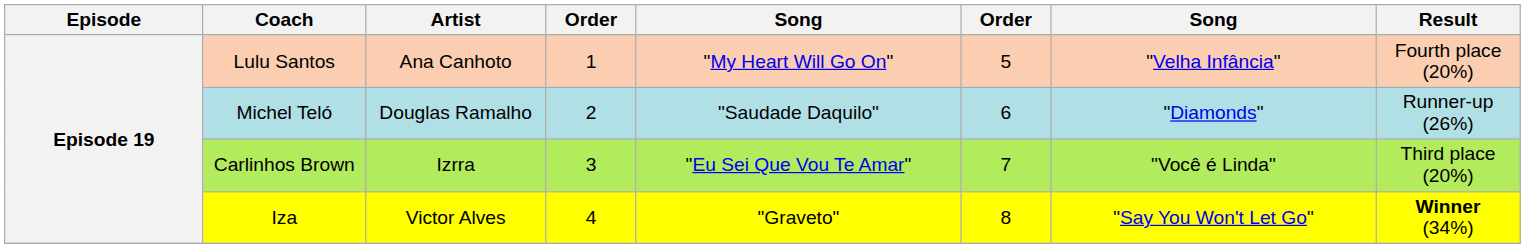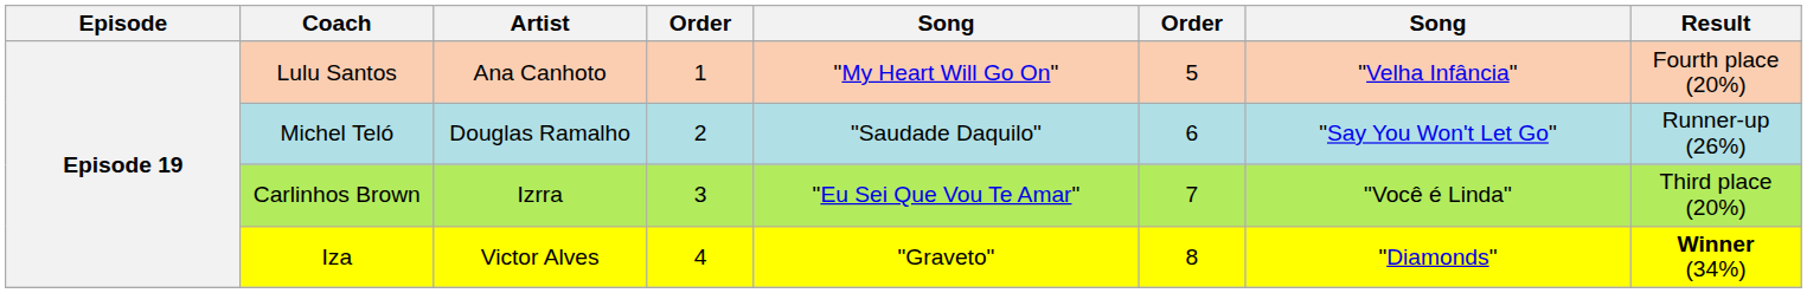 <table class="wikitable" style="text-align:center; width:100%;">
 <tr>
 <th scope="col" width="11.0%">Episode</th>
 <th scope="col" width="09.0%">Coach</th>
 <th scope="col" width="10.0%">Artist</th>
 <th scope="col" width="05.0%">Order</th>
 <th scope="col" width="18.0%">Song</th>
 <th scope="col" width="05.0%">Order</th>
 <th scope="col" width="18.0%">Song</th>
 <th scope="col" width="08.0%">Result</th>
 </tr>
 <tr>
 <th scope="col" rowspan=5>Episode 19<br></th>
 </tr>
 <tr bgcolor=FBCEB1>
 <td>Lulu Santos</td>
 <td>Ana Canhoto</td>
 <td>1</td>
 <td>"<a href='#'>My Heart Will Go On</a>"</td>
 <td>5</td>
 <td>"<a href='#'>Velha Infância</a>"</td>
 <td>Fourth place<br>(20%)</td>
 </tr>
 <tr bgcolor=B0E0E6>
 <td>Michel Teló</td>
 <td>Douglas Ramalho</td>
 <td>2</td>
 <td>"Saudade Daquilo"</td>
 <td>6</td>
-<td>"<a href='#'>Diamonds</a>"</td>
+<td>"<a href='#'>Say You Won't Let Go</a>"</td>
 <td>Runner-up<br>(26%)</td>
 </tr>
 <tr bgcolor=B2EC5D>
 <td>Carlinhos Brown</td>
 <td>Izrra</td>
 <td>3</td>
 <td>"<a href='#'>Eu Sei Que Vou Te Amar</a>"</td>
 <td>7</td>
 <td>"Você é Linda"</td>
 <td>Third place<br>(20%)</td>
 </tr>
 <tr bgcolor=FFFF00>
 <td>Iza</td>
 <td>Victor Alves</td>
 <td>4</td>
 <td>"Graveto"</td>
 <td>8</td>
-<td>"<a href='#'>Say You Won't Let Go</a>"</td>
+<td>"<a href='#'>Diamonds</a>"</td>
 <td><strong>Winner</strong><br>(34%)</td>
 </tr>
 <tr>
 </tr>
 </table>
